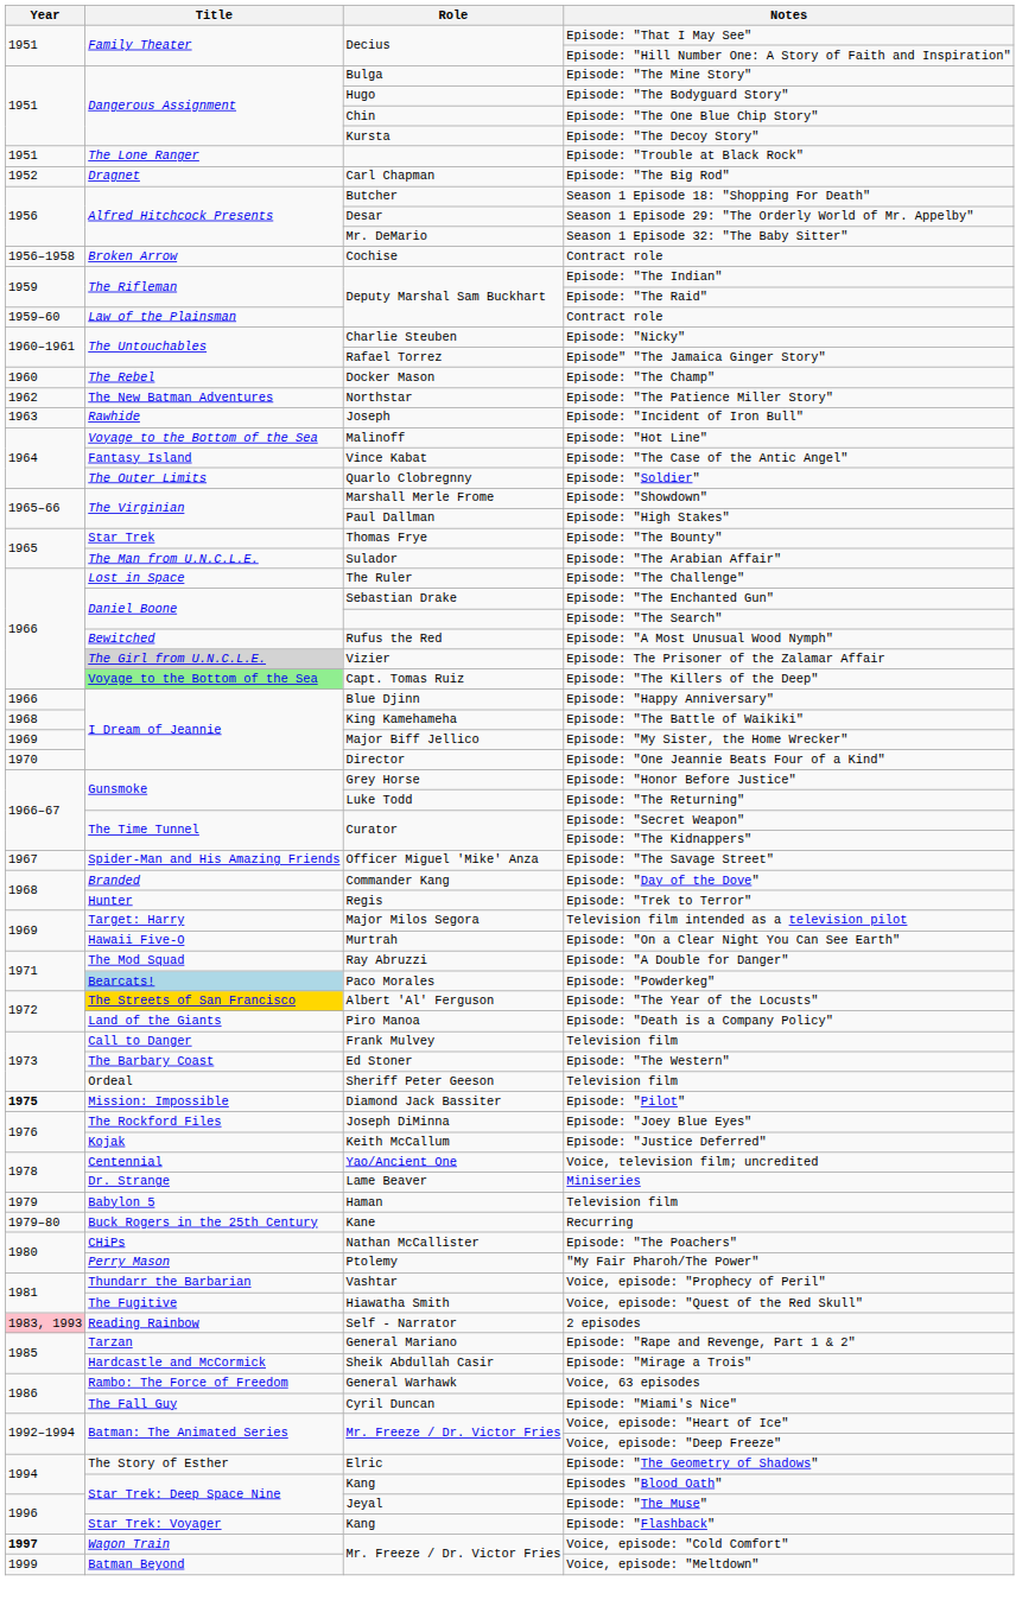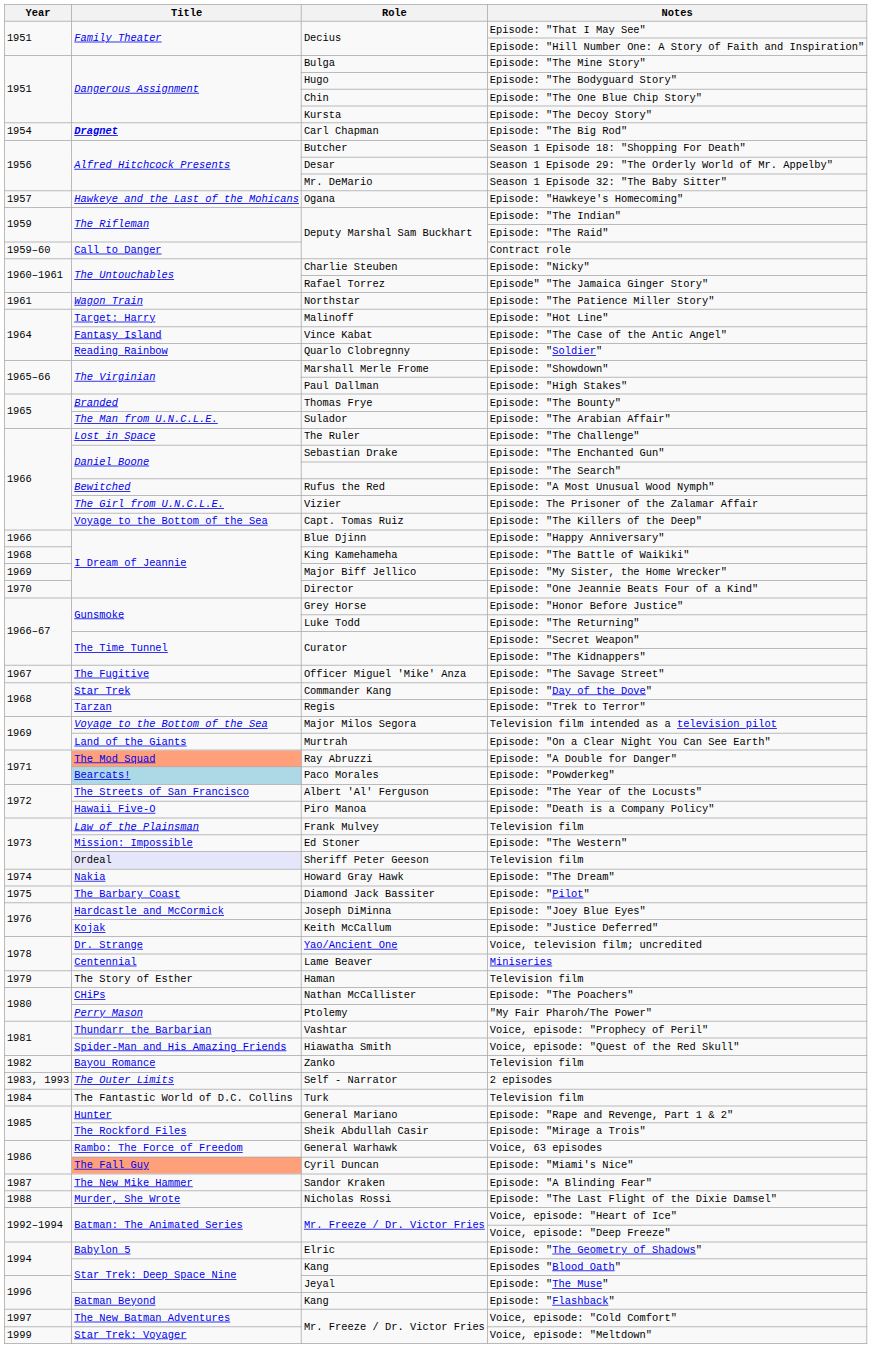 <table class="wikitable sortable plainrowheaders" style="white-space:wrap">
 <tr>
 <th>Year</th>
 <th>Title</th>
 <th>Role</th>
 <th>Notes</th>
 </tr>
 <tr>
 <td rowspan="2">1951</td>
 <td rowspan="2"><em><a href='#'>Family Theater</a></em></td>
 <td rowspan="2">Decius</td>
 <td>Episode: "That I May See"</td>
 </tr>
 <tr>
 <td>Episode: "Hill Number One: A Story of Faith and Inspiration"</td>
 </tr>
 <tr>
 <td rowspan="4">1951</td>
 <td rowspan="4"><em><a href='#'>Dangerous Assignment</a></em></td>
 <td>Bulga</td>
 <td>Episode: "The Mine Story"</td>
 </tr>
 <tr>
 <td>Hugo</td>
 <td>Episode: "The Bodyguard Story"</td>
 </tr>
 <tr>
 <td>Chin</td>
 <td>Episode: "The One Blue Chip Story"</td>
 </tr>
 <tr>
 <td>Kursta</td>
 <td>Episode: "The Decoy Story"</td>
 </tr>
 <tr>
-<td>1951</td>
-<td><em><a href='#'>The Lone Ranger</a></em></td>
-<td></td>
-<td>Episode: "Trouble at Black Rock"</td>
-</tr>
-<tr>
-<td>1952</td>
-<td><em><a href='#'>Dragnet</a></em></td>
+<td>1954</td>
+<td><strong><em><a href='#'>Dragnet</a></em></strong></td>
 <td>Carl Chapman</td>
 <td>Episode: "The Big Rod"</td>
 </tr>
 <tr>
 <td rowspan="3">1956</td>
 <td rowspan="3"><em><a href='#'>Alfred Hitchcock Presents</a></em></td>
 <td>Butcher</td>
 <td>Season 1 Episode 18: "Shopping For Death"</td>
 </tr>
 <tr>
 <td>Desar</td>
 <td>Season 1 Episode 29: "The Orderly World of Mr. Appelby"</td>
 </tr>
 <tr>
 <td>Mr. DeMario</td>
 <td>Season 1 Episode 32: "The Baby Sitter"</td>
 </tr>
 <tr>
-<td>1956–1958</td>
-<td><em><a href='#'>Broken Arrow</a></em></td>
-<td>Cochise</td>
-<td>Contract role</td>
+<td>1957</td>
+<td><em><a href='#'>Hawkeye and the Last of the Mohicans</a></em></td>
+<td>Ogana</td>
+<td>Episode: "Hawkeye's Homecoming"</td>
 </tr>
 <tr>
 <td rowspan="2">1959</td>
 <td rowspan="2"><em><a href='#'>The Rifleman</a></em></td>
 <td rowspan="3">Deputy Marshal Sam Buckhart</td>
 <td>Episode: "The Indian"</td>
 </tr>
 <tr>
 <td>Episode: "The Raid"</td>
 </tr>
 <tr>
 <td>1959–60</td>
-<td><em><a href='#'>Law of the Plainsman</a></em></td>
+<td></em><a href='#'>Call to Danger</a><em></td>
 <td>Contract role</td>
 </tr>
 <tr>
 <td rowspan="2">1960–1961</td>
 <td rowspan="2"><em><a href='#'>The Untouchables</a></em></td>
 <td>Charlie Steuben</td>
 <td>Episode: "Nicky"</td>
 </tr>
 <tr>
 <td>Rafael Torrez</td>
 <td>Episode" "The Jamaica Ginger Story"</td>
 </tr>
 <tr>
-<td>1960</td>
-<td><em><a href='#'>The Rebel</a></em></td>
-<td>Docker Mason</td>
-<td>Episode: "The Champ"</td>
-</tr>
-<tr>
-<td>1962</td>
-<td></em><a href='#'>The New Batman Adventures</a><em></td>
+<td>1961</td>
+<td><em><a href='#'>Wagon Train</a></em></td>
 <td>Northstar</td>
 <td>Episode: "The Patience Miller Story"</td>
 </tr>
 <tr>
-<td>1963</td>
-<td><em><a href='#'>Rawhide</a></em></td>
-<td>Joseph</td>
-<td>Episode:  "Incident of Iron Bull"</td>
-</tr>
-<tr>
 <td rowspan="3">1964</td>
-<td><em><a href='#'>Voyage to the Bottom of the Sea</a></em></td>
+<td></em><a href='#'>Target: Harry</a><em></td>
 <td>Malinoff</td>
 <td>Episode: "Hot Line"</td>
 </tr>
 <tr>
 <td></em><a href='#'>Fantasy Island</a><em></td>
 <td>Vince Kabat</td>
 <td>Episode: "The Case of the Antic Angel"</td>
 </tr>
 <tr>
-<td><em><a href='#'>The Outer Limits</a></em></td>
+<td></em><a href='#'>Reading Rainbow</a><em></td>
 <td>Quarlo Clobregnny</td>
 <td>Episode: "<a href='#'>Soldier</a>"</td>
 </tr>
 <tr>
 <td rowspan="2">1965–66</td>
 <td rowspan="2"><em><a href='#'>The Virginian</a></em></td>
 <td>Marshall Merle Frome</td>
 <td>Episode: "Showdown"</td>
 </tr>
 <tr>
 <td>Paul Dallman</td>
 <td>Episode: "High Stakes"</td>
 </tr>
 <tr>
 <td rowspan="2">1965</td>
-<td></em><a href='#'>Star Trek</a><em></td>
+<td><em><a href='#'>Branded</a></em></td>
 <td>Thomas Frye</td>
 <td>Episode: "The Bounty"</td>
 </tr>
 <tr>
 <td><em><a href='#'>The Man from U.N.C.L.E.</a></em></td>
 <td>Sulador</td>
 <td>Episode: "The Arabian Affair"</td>
 </tr>
 <tr>
 <td rowspan="6">1966</td>
 <td><em><a href='#'>Lost in Space</a></em></td>
 <td>The Ruler</td>
 <td>Episode: "The Challenge"</td>
 </tr>
 <tr>
 <td rowspan="2"><em><a href='#'>Daniel Boone</a></em></td>
 <td>Sebastian Drake</td>
 <td>Episode: "The Enchanted Gun"</td>
 </tr>
 <tr>
 <td></td>
 <td>Episode: "The Search"</td>
 </tr>
 <tr>
 <td><em><a href='#'>Bewitched</a></em></td>
 <td>Rufus the Red</td>
 <td>Episode: "A Most Unusual Wood Nymph"</td>
 </tr>
 <tr>
-<td style="background: lightgrey;"><em><a href='#'>The Girl from U.N.C.L.E.</a></td>
+<td><em><a href='#'>The Girl from U.N.C.L.E.</a></td>
 <td>Vizier</td>
 <td>Episode: The Prisoner of the Zalamar Affair</td>
 </tr>
 <tr>
-<td style="background: lightgreen;"></em><a href='#'>Voyage to the Bottom of the Sea</a><em></td>
+<td></em><a href='#'>Voyage to the Bottom of the Sea</a><em></td>
 <td>Capt. Tomas Ruiz</td>
 <td>Episode: "The Killers of the Deep"</td>
 </tr>
 <tr>
 <td>1966</td>
 <td rowspan="4"></em><a href='#'>I Dream of Jeannie</a><em></td>
 <td>Blue Djinn</td>
 <td>Episode: "Happy Anniversary"</td>
 </tr>
 <tr>
 <td>1968</td>
 <td>King Kamehameha</td>
 <td>Episode: "The Battle of Waikiki"</td>
 </tr>
 <tr>
 <td>1969</td>
 <td>Major Biff Jellico</td>
 <td>Episode: "My Sister, the Home Wrecker"</td>
 </tr>
 <tr>
 <td>1970</td>
 <td>Director</td>
 <td>Episode: "One Jeannie Beats Four of a Kind"</td>
 </tr>
 <tr>
 <td rowspan="4">1966–67</td>
 <td rowspan="2"></em><a href='#'>Gunsmoke</a><em></td>
 <td>Grey Horse</td>
 <td>Episode: "Honor Before Justice"</td>
 </tr>
 <tr>
 <td>Luke Todd</td>
 <td>Episode: "The Returning"</td>
 </tr>
 <tr>
 <td rowspan="2"></em><a href='#'>The Time Tunnel</a><em></td>
 <td rowspan="2">Curator</td>
 <td>Episode: "Secret Weapon"</td>
 </tr>
 <tr>
 <td>Episode: "The Kidnappers"</td>
 </tr>
 <tr>
 <td>1967</td>
-<td></em><a href='#'>Spider-Man and His Amazing Friends</a><em></td>
+<td></em><a href='#'>The Fugitive</a><em></td>
 <td>Officer Miguel 'Mike' Anza</td>
 <td>Episode: "The Savage Street"</td>
 </tr>
 <tr>
 <td rowspan="2">1968</td>
-<td><em><a href='#'>Branded</a></em></td>
+<td></em><a href='#'>Star Trek</a><em></td>
 <td>Commander Kang</td>
 <td>Episode: "<a href='#'>Day of the Dove</a>"</td>
 </tr>
 <tr>
-<td></em><a href='#'>Hunter</a><em></td>
+<td></em><a href='#'>Tarzan</a><em></td>
 <td>Regis</td>
 <td>Episode: "Trek to Terror"</td>
 </tr>
 <tr>
 <td rowspan="2">1969</td>
-<td></em><a href='#'>Target: Harry</a><em></td>
+<td><em><a href='#'>Voyage to the Bottom of the Sea</a></em></td>
 <td>Major Milos Segora</td>
 <td>Television film intended as a <a href='#'>television pilot</a></td>
 </tr>
 <tr>
-<td></em><a href='#'>Hawaii Five-O</a><em></td>
+<td></em><a href='#'>Land of the Giants</a><em></td>
 <td>Murtrah</td>
 <td>Episode: "On a Clear Night You Can See Earth"</td>
 </tr>
 <tr>
 <td rowspan="2">1971</td>
-<td></em><a href='#'>The Mod Squad</a><em></td>
+<td style="background: lightsalmon;"></em><a href='#'>The Mod Squad</a><em></td>
 <td>Ray Abruzzi</td>
 <td>Episode: "A Double for Danger"</td>
 </tr>
 <tr>
 <td style="background: lightblue;"></em><a href='#'>Bearcats!</a><em></td>
 <td>Paco Morales</td>
 <td>Episode: "Powderkeg"</td>
 </tr>
 <tr>
 <td rowspan="2">1972</td>
-<td style="background: gold;"></em><a href='#'>The Streets of San Francisco</a><em></td>
+<td></em><a href='#'>The Streets of San Francisco</a><em></td>
 <td>Albert 'Al' Ferguson</td>
 <td>Episode: "The Year of the Locusts"</td>
 </tr>
 <tr>
-<td></em><a href='#'>Land of the Giants</a><em></td>
+<td></em><a href='#'>Hawaii Five-O</a><em></td>
 <td>Piro Manoa</td>
 <td>Episode: "Death is a Company Policy"</td>
 </tr>
 <tr>
 <td rowspan="3">1973</td>
-<td></em><a href='#'>Call to Danger</a><em></td>
+<td><em><a href='#'>Law of the Plainsman</a></em></td>
 <td>Frank Mulvey</td>
 <td>Television film</td>
 </tr>
 <tr>
-<td></em><a href='#'>The Barbary Coast</a><em></td>
+<td></em><a href='#'>Mission: Impossible</a><em></td>
 <td>Ed Stoner</td>
 <td>Episode: "The Western"</td>
 </tr>
 <tr>
-<td></em>Ordeal<em></td>
+<td style="background: lavender;"></em>Ordeal<em></td>
 <td>Sheriff Peter Geeson</td>
 <td>Television film</td>
 </tr>
 <tr>
-<td><strong>1975</strong></td>
-<td></em><a href='#'>Mission: Impossible</a><em></td>
+<td>1974</td>
+<td></em><a href='#'>Nakia</a><em></td>
+<td>Howard Gray Hawk</td>
+<td>Episode: "The Dream"</td>
+</tr>
+<tr>
+<td>1975</td>
+<td></em><a href='#'>The Barbary Coast</a><em></td>
 <td>Diamond Jack Bassiter</td>
 <td>Episode: "<a href='#'>Pilot</a>"</td>
 </tr>
 <tr>
 <td rowspan="2":>1976</td>
-<td></em><a href='#'>The Rockford Files</a><em></td>
+<td></em><a href='#'>Hardcastle and McCormick</a><em></td>
 <td>Joseph DiMinna</td>
 <td>Episode: "Joey Blue Eyes"</td>
 </tr>
 <tr>
 <td></em><a href='#'>Kojak</a><em></td>
 <td>Keith McCallum</td>
 <td>Episode: "Justice Deferred"</td>
 </tr>
 <tr>
 <td rowspan="2">1978</td>
-<td></em><a href='#'>Centennial</a><em></td>
+<td></em><a href='#'>Dr. Strange</a><em></td>
 <td><a href='#'>Yao/Ancient One</a></td>
 <td>Voice, television film; uncredited</td>
 </tr>
 <tr>
-<td></em><a href='#'>Dr. Strange</a><em></td>
+<td></em><a href='#'>Centennial</a><em></td>
 <td>Lame Beaver</td>
 <td><a href='#'>Miniseries</a></td>
 </tr>
 <tr>
 <td>1979</td>
-<td></em><a href='#'>Babylon 5</a><em></td>
+<td></em>The Story of Esther<em></td>
 <td>Haman</td>
 <td>Television film</td>
-</tr>
-<tr>
-<td>1979–80</td>
-<td></em><a href='#'>Buck Rogers in the 25th Century</a><em></td>
-<td>Kane</td>
-<td>Recurring</td>
 </tr>
 <tr>
 <td rowspan="2">1980</td>
 <td></em><a href='#'>CHiPs</a><em></td>
 <td>Nathan McCallister</td>
 <td>Episode: "The Poachers"</td>
 </tr>
 <tr>
 <td><em><a href='#'>Perry Mason</a></em></td>
 <td>Ptolemy</td>
 <td>"My Fair Pharoh/The Power"</td>
 </tr>
 <tr>
 <td rowspan="2">1981</td>
 <td></em><a href='#'>Thundarr the Barbarian</a><em></td>
 <td>Vashtar</td>
 <td>Voice, episode: "Prophecy of Peril"</td>
 </tr>
 <tr>
-<td></em><a href='#'>The Fugitive</a><em></td>
+<td></em><a href='#'>Spider-Man and His Amazing Friends</a><em></td>
 <td>Hiawatha Smith</td>
 <td>Voice, episode: "Quest of the Red Skull"</td>
 </tr>
 <tr>
-<td style="background: pink;">1983, 1993</td>
-<td></em><a href='#'>Reading Rainbow</a><em></td>
+<td>1982</td>
+<td></em><a href='#'>Bayou Romance</a><em></td>
+<td>Zanko</td>
+<td>Television film</td>
+</tr>
+<tr>
+<td>1983, 1993</td>
+<td><em><a href='#'>The Outer Limits</a></em></td>
 <td>Self - Narrator</td>
 <td>2 episodes</td>
 </tr>
 <tr>
+<td>1984</td>
+<td></em>The Fantastic World of D.C. Collins<em></td>
+<td>Turk</td>
+<td>Television film</td>
+</tr>
+<tr>
 <td rowspan="2">1985</td>
-<td></em><a href='#'>Tarzan</a><em></td>
+<td></em><a href='#'>Hunter</a><em></td>
 <td>General Mariano</td>
 <td>Episode: "Rape and Revenge, Part 1 & 2"</td>
 </tr>
 <tr>
-<td></em><a href='#'>Hardcastle and McCormick</a><em></td>
+<td></em><a href='#'>The Rockford Files</a><em></td>
 <td>Sheik Abdullah Casir</td>
 <td>Episode: "Mirage a Trois"</td>
 </tr>
 <tr>
 <td rowspan="2">1986</td>
 <td></em><a href='#'>Rambo: The Force of Freedom</a><em></td>
 <td>General Warhawk</td>
 <td>Voice, 63 episodes</td>
 </tr>
 <tr>
-<td></em><a href='#'>The Fall Guy</a><em></td>
+<td style="background: lightsalmon;"></em><a href='#'>The Fall Guy</a><em></td>
 <td>Cyril Duncan</td>
 <td>Episode: "Miami's Nice"</td>
+</tr>
+<tr>
+<td>1987</td>
+<td></em><a href='#'>The New Mike Hammer</a><em></td>
+<td>Sandor Kraken</td>
+<td>Episode: "A Blinding Fear"</td>
+</tr>
+<tr>
+<td>1988</td>
+<td></em><a href='#'>Murder, She Wrote</a><em></td>
+<td>Nicholas Rossi</td>
+<td>Episode: "The Last Flight of the Dixie Damsel"</td>
 </tr>
 <tr>
 <td rowspan="2">1992–1994</td>
 <td rowspan="2"></em><a href='#'>Batman: The Animated Series</a><em></td>
 <td rowspan="2"><a href='#'>Mr. Freeze / Dr. Victor Fries</a></td>
 <td>Voice, episode: "Heart of Ice"</td>
 </tr>
 <tr>
 <td>Voice, episode: "Deep Freeze"</td>
 </tr>
 <tr>
 <td rowspan="2">1994</td>
-<td></em>The Story of Esther<em></td>
+<td></em><a href='#'>Babylon 5</a><em></td>
 <td>Elric</td>
 <td>Episode: "<a href='#'>The Geometry of Shadows</a>"</td>
 </tr>
 <tr>
 <td rowspan="2"></em><a href='#'>Star Trek: Deep Space Nine</a><em></td>
 <td>Kang</td>
 <td>Episodes "<a href='#'>Blood Oath</a>"</td>
 </tr>
 <tr =>
 <td rowspan="2">1996</td>
 <td>Jeyal</td>
 <td>Episode: "<a href='#'>The Muse</a>"</td>
 </tr>
 <tr>
-<td></em><a href='#'>Star Trek: Voyager</a><em></td>
+<td></em><a href='#'>Batman Beyond</a><em></td>
 <td>Kang</td>
 <td>Episode: "<a href='#'>Flashback</a>"</td>
 </tr>
 <tr>
-<td><strong>1997</strong></td>
-<td><em><a href='#'>Wagon Train</a></em></td>
+<td>1997</td>
+<td></em><a href='#'>The New Batman Adventures</a><em></td>
 <td rowspan="2">Mr. Freeze / Dr. Victor Fries</td>
 <td>Voice, episode: "Cold Comfort"</td>
 </tr>
 <tr>
 <td>1999</td>
-<td></em><a href='#'>Batman Beyond</a><em></td>
+<td></em><a href='#'>Star Trek: Voyager</a><em></td>
 <td>Voice, episode: "Meltdown"</td>
 </tr>
 </table>
